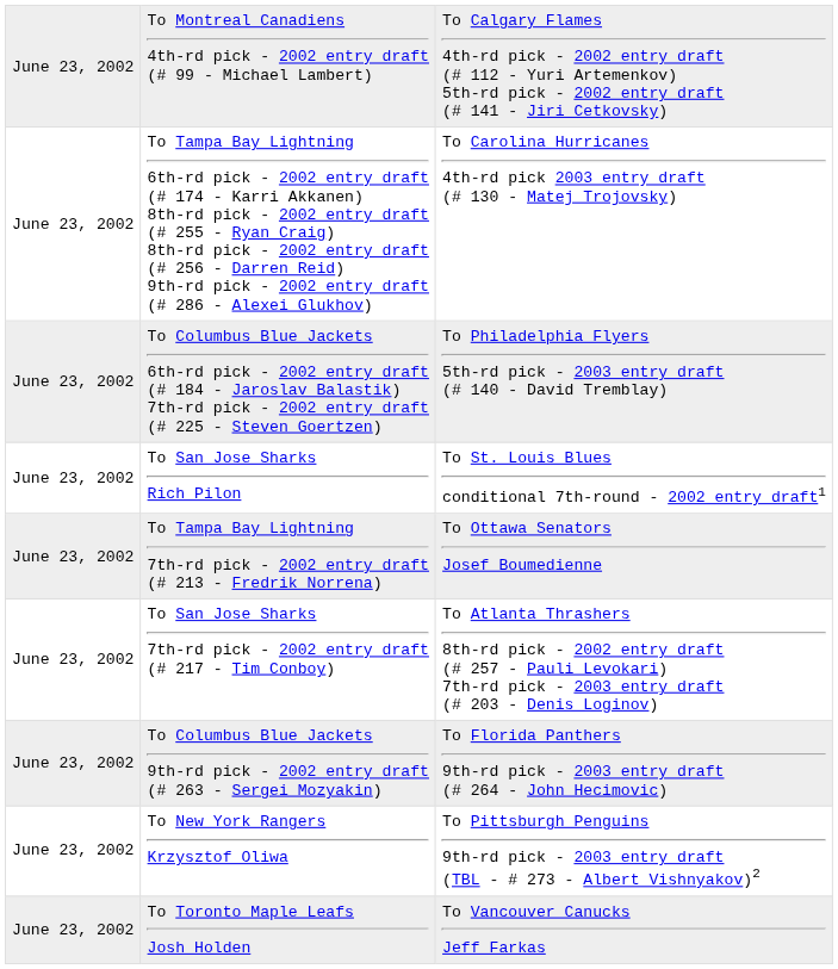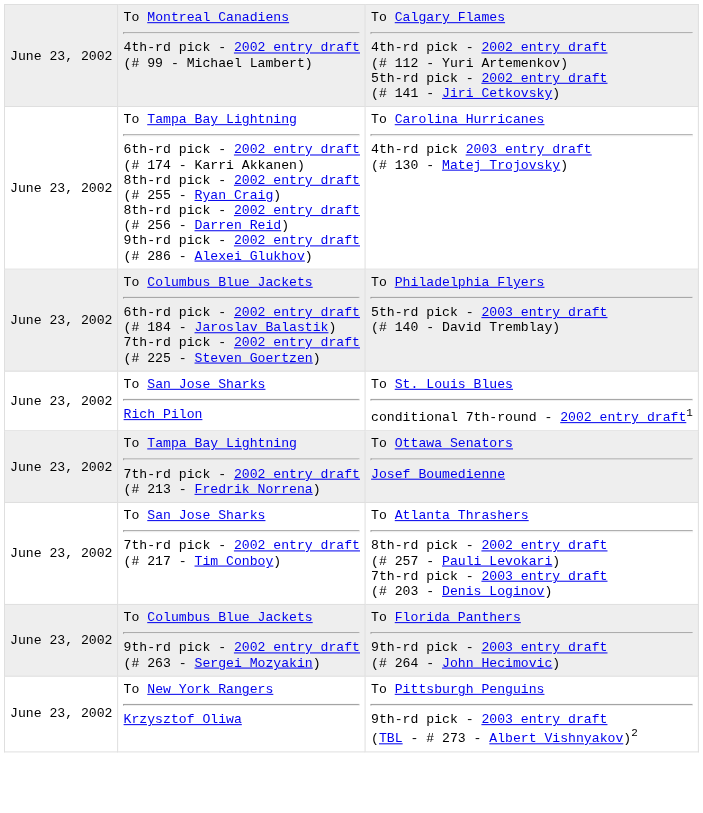 <table border=1 style="border-collapse:collapse" bordercolor="#DFDFDF"  cellpadding="5">
 <tr bgcolor="#eeeeee">
 <td>June 23, 2002</td>
 <td valign="top">To <a href='#'>Montreal Canadiens</a><hr>4th-rd pick - <a href='#'>2002 entry draft</a><br>(# 99 - Michael Lambert)</td>
 <td valign="top">To <a href='#'>Calgary Flames</a><hr>4th-rd pick - <a href='#'>2002 entry draft</a><br>(# 112 - Yuri Artemenkov)<br>5th-rd pick - <a href='#'>2002 entry draft</a><br>(# 141 - <a href='#'>Jiri Cetkovsky</a>)</td>
 </tr>
 <tr>
 <td>June 23, 2002</td>
 <td valign="top">To <a href='#'>Tampa Bay Lightning</a><hr>6th-rd pick - <a href='#'>2002 entry draft</a><br>(# 174 - Karri Akkanen)<br>8th-rd pick - <a href='#'>2002 entry draft</a><br>(# 255 - <a href='#'>Ryan Craig</a>)<br>8th-rd pick - <a href='#'>2002 entry draft</a><br>(# 256 - <a href='#'>Darren Reid</a>)<br>9th-rd pick - <a href='#'>2002 entry draft</a><br>(# 286 - <a href='#'>Alexei Glukhov</a>)</td>
 <td valign="top">To <a href='#'>Carolina Hurricanes</a><hr>4th-rd pick <a href='#'>2003 entry draft</a><br>(# 130 - <a href='#'>Matej Trojovsky</a>)</td>
 </tr>
 <tr bgcolor="#eeeeee">
 <td>June 23, 2002</td>
 <td valign="top">To <a href='#'>Columbus Blue Jackets</a><hr>6th-rd pick - <a href='#'>2002 entry draft</a><br>(# 184 - <a href='#'>Jaroslav Balastik</a>)<br>7th-rd pick - <a href='#'>2002 entry draft</a><br>(# 225 - <a href='#'>Steven Goertzen</a>)</td>
 <td valign="top">To <a href='#'>Philadelphia Flyers</a><hr>5th-rd pick - <a href='#'>2003 entry draft</a><br>(# 140 - David Tremblay)</td>
 </tr>
 <tr>
 <td>June 23, 2002</td>
 <td valign="top">To <a href='#'>San Jose Sharks</a><hr><a href='#'>Rich Pilon</a></td>
 <td valign="top">To <a href='#'>St. Louis Blues</a><hr>conditional 7th-round - <a href='#'>2002 entry draft</a><sup>1</sup></td>
 </tr>
 <tr bgcolor="#eeeeee">
 <td>June 23, 2002</td>
 <td valign="top">To <a href='#'>Tampa Bay Lightning</a><hr>7th-rd pick - <a href='#'>2002 entry draft</a><br>(# 213 - <a href='#'>Fredrik Norrena</a>)</td>
 <td valign="top">To <a href='#'>Ottawa Senators</a><hr><a href='#'>Josef Boumedienne</a></td>
 </tr>
 <tr>
 <td>June 23, 2002</td>
 <td valign="top">To <a href='#'>San Jose Sharks</a><hr>7th-rd pick - <a href='#'>2002 entry draft</a><br>(# 217 - <a href='#'>Tim Conboy</a>)</td>
 <td valign="top">To <a href='#'>Atlanta Thrashers</a><hr>8th-rd pick - <a href='#'>2002 entry draft</a><br>(# 257 - <a href='#'>Pauli Levokari</a>)<br>7th-rd pick - <a href='#'>2003 entry draft</a><br>(# 203 - <a href='#'>Denis Loginov</a>)</td>
 </tr>
 <tr bgcolor="#eeeeee">
 <td>June 23, 2002</td>
 <td valign="top">To <a href='#'>Columbus Blue Jackets</a><hr>9th-rd pick - <a href='#'>2002 entry draft</a><br>(# 263 - <a href='#'>Sergei Mozyakin</a>)</td>
 <td valign="top">To <a href='#'>Florida Panthers</a><hr>9th-rd pick - <a href='#'>2003 entry draft</a><br>(# 264 - <a href='#'>John Hecimovic</a>)</td>
 </tr>
 <tr>
 <td>June 23, 2002</td>
 <td valign="top">To <a href='#'>New York Rangers</a><hr><a href='#'>Krzysztof Oliwa</a></td>
 <td valign="top">To <a href='#'>Pittsburgh Penguins</a><hr>9th-rd pick - <a href='#'>2003 entry draft</a><br>(<a href='#'>TBL</a> - # 273 - <a href='#'>Albert Vishnyakov</a>)<sup>2</sup></td>
 </tr>
-<tr bgcolor="#eeeeee">
-<td>June 23, 2002</td>
-<td valign="top">To <a href='#'>Toronto Maple Leafs</a><hr><a href='#'>Josh Holden</a></td>
-<td valign="top">To <a href='#'>Vancouver Canucks</a><hr><a href='#'>Jeff Farkas</a></td>
-</tr>
 </table>
